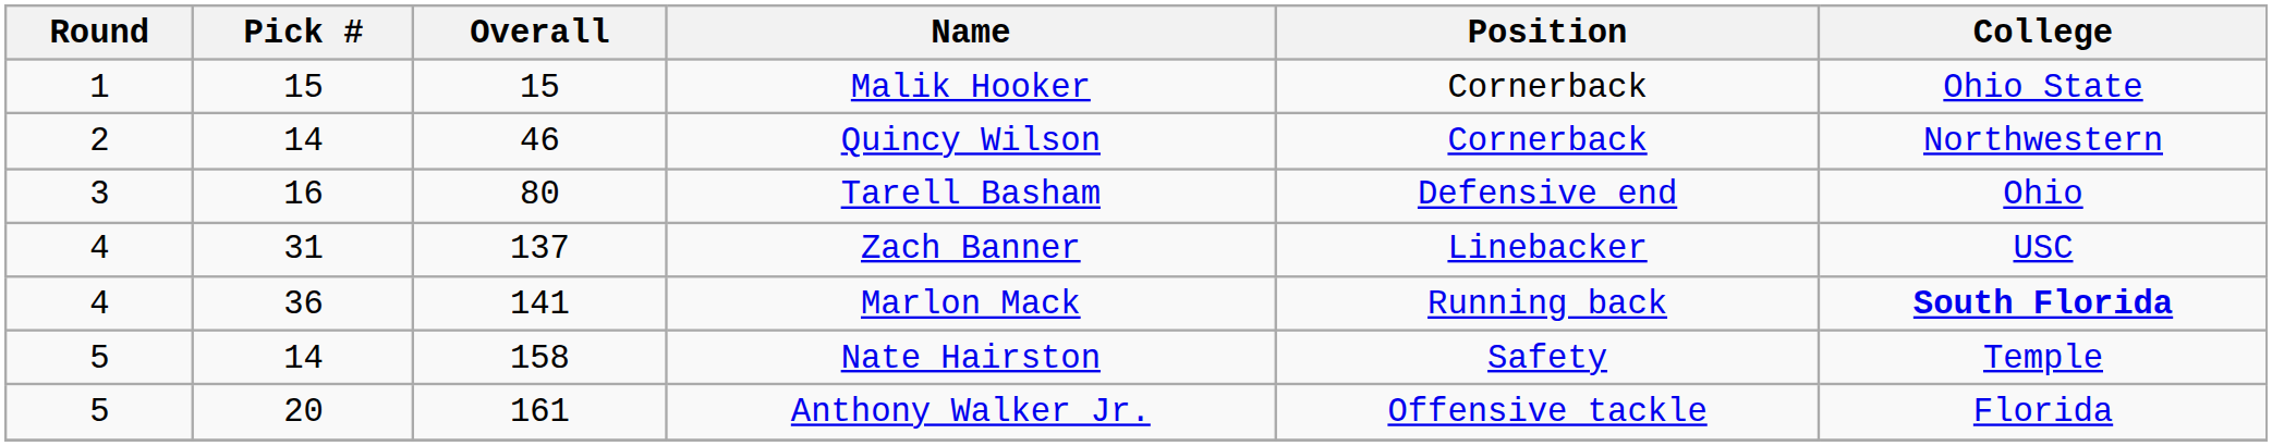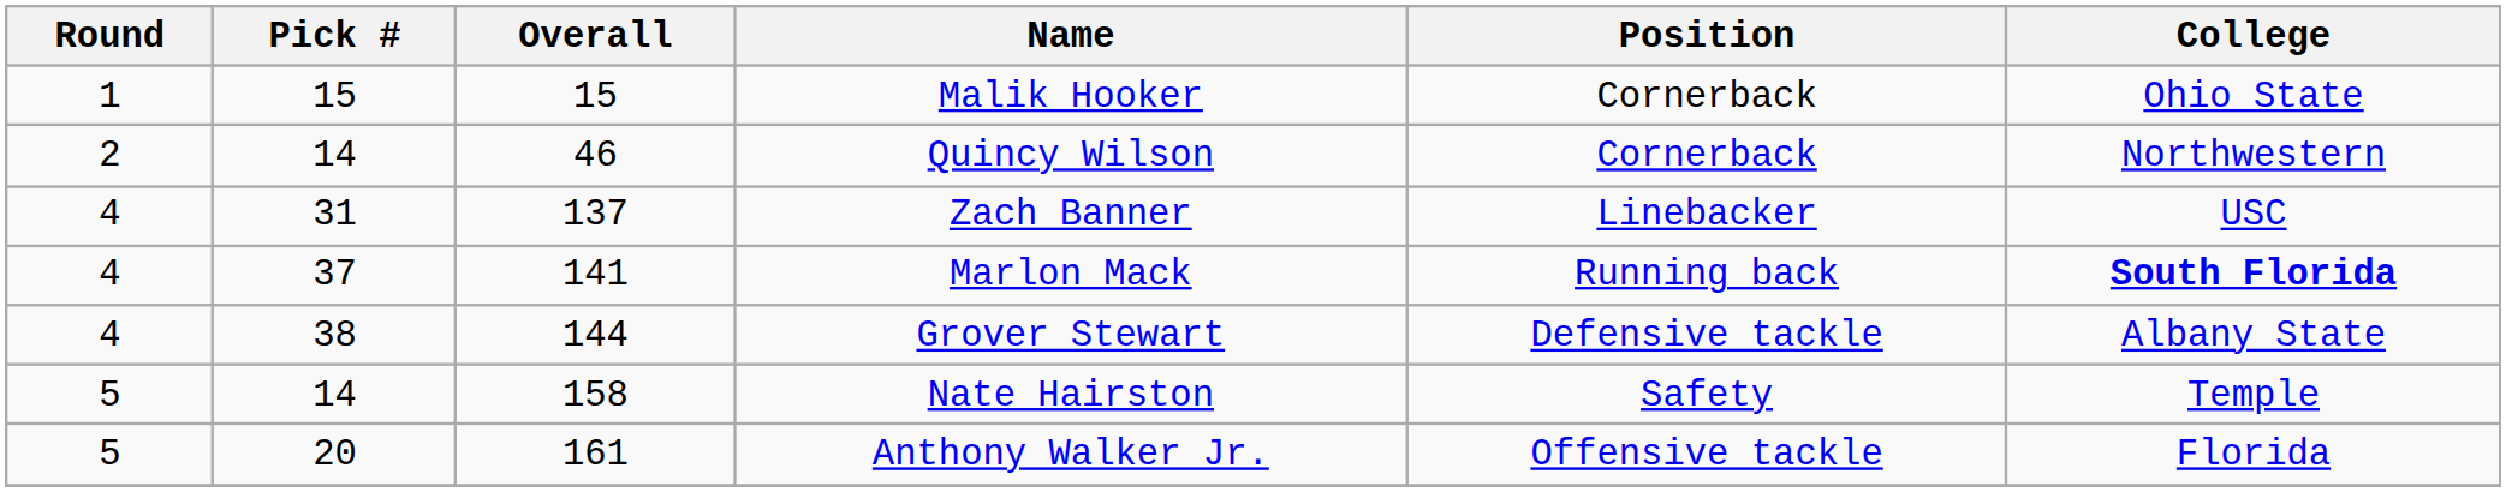 <table class="wikitable sortable sortable" style="width: 100%; text-align:center">
 <tr>
 <th>Round</th>
 <th>Pick #</th>
 <th>Overall</th>
 <th>Name</th>
 <th>Position</th>
 <th>College</th>
 </tr>
 <tr>
 <td>1</td>
 <td>15</td>
 <td>15</td>
 <td><a href='#'>Malik Hooker</a></td>
 <td>Cornerback</td>
 <td><a href='#'>Ohio State</a></td>
 </tr>
 <tr>
 <td>2</td>
 <td>14</td>
 <td>46</td>
 <td><a href='#'>Quincy Wilson</a></td>
 <td><a href='#'>Cornerback</a></td>
 <td><a href='#'>Northwestern</a></td>
 </tr>
 <tr>
-<td>3</td>
-<td>16</td>
-<td>80</td>
-<td><a href='#'>Tarell Basham</a></td>
-<td><a href='#'>Defensive end</a></td>
-<td><a href='#'>Ohio</a></td>
-</tr>
-<tr>
 <td>4</td>
 <td>31</td>
 <td>137</td>
 <td><a href='#'>Zach Banner</a></td>
 <td><a href='#'>Linebacker</a></td>
 <td><a href='#'>USC</a></td>
 </tr>
 <tr>
 <td>4</td>
-<td>36</td>
+<td>37</td>
 <td>141</td>
 <td><a href='#'>Marlon Mack</a></td>
 <td><a href='#'>Running back</a></td>
 <td><strong><a href='#'>South Florida</a></strong></td>
+</tr>
+<tr>
+<td>4</td>
+<td>38</td>
+<td>144</td>
+<td><a href='#'>Grover Stewart</a></td>
+<td><a href='#'>Defensive tackle</a></td>
+<td><a href='#'>Albany State</a></td>
 </tr>
 <tr>
 <td>5</td>
 <td>14</td>
 <td>158</td>
 <td><a href='#'>Nate Hairston</a></td>
 <td><a href='#'>Safety</a></td>
 <td><a href='#'>Temple</a></td>
 </tr>
 <tr>
 <td>5</td>
 <td>20</td>
 <td>161</td>
 <td><a href='#'>Anthony Walker Jr.</a></td>
 <td><a href='#'>Offensive tackle</a></td>
 <td><a href='#'>Florida</a></td>
 </tr>
 <tr>
 </tr>
 </table>
